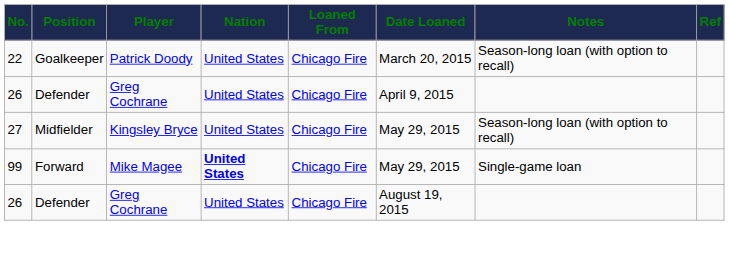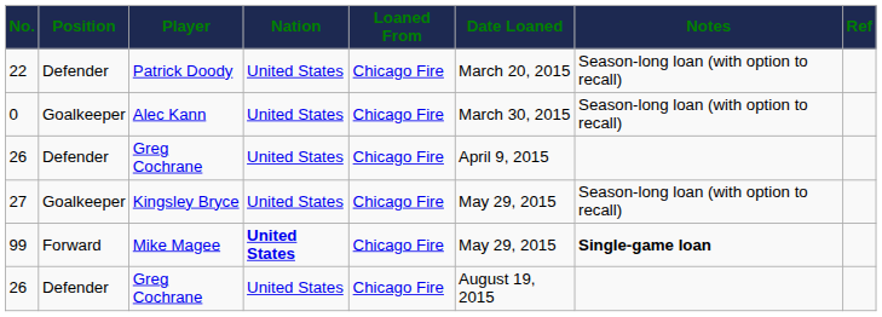 <table class="wikitable" style="text-align:left">
 <tr>
 <th style="background:#1D2951;color:green">No.</th>
 <th style="background:#1D2951;color:green">Position</th>
 <th style="background:#1D2951;color:green">Player</th>
 <th style="background:#1D2951;color:green">Nation</th>
 <th style="background:#1D2951;color:green">Loaned From</th>
 <th style="background:#1D2951;color:green">Date Loaned</th>
 <th style="background:#1D2951;color:green">Notes</th>
 <th style="background:#1D2951;color:green">Ref</th>
 </tr>
 <tr>
 <td>22</td>
-<td>Goalkeeper</td>
+<td>Defender</td>
 <td><a href='#'>Patrick Doody</a></td>
 <td> <a href='#'>United States</a></td>
 <td> <a href='#'>Chicago Fire</a></td>
 <td>March 20, 2015</td>
+<td>Season-long loan (with option to recall)</td>
+<td></td>
+</tr>
+<tr>
+<td>0</td>
+<td>Goalkeeper</td>
+<td><a href='#'>Alec Kann</a></td>
+<td> <a href='#'>United States</a></td>
+<td> <a href='#'>Chicago Fire</a></td>
+<td>March 30, 2015</td>
 <td>Season-long loan (with option to recall)</td>
 <td></td>
 </tr>
 <tr>
 <td>26</td>
 <td>Defender</td>
 <td><a href='#'>Greg Cochrane</a></td>
 <td> <a href='#'>United States</a></td>
 <td> <a href='#'>Chicago Fire</a></td>
 <td>April 9, 2015</td>
 <td></td>
 <td></td>
 </tr>
 <tr>
 <td>27</td>
-<td>Midfielder</td>
+<td>Goalkeeper</td>
 <td><a href='#'>Kingsley Bryce</a></td>
 <td> <a href='#'>United States</a></td>
 <td> <a href='#'>Chicago Fire</a></td>
 <td>May 29, 2015</td>
 <td>Season-long loan (with option to recall)</td>
 <td></td>
 </tr>
 <tr>
 <td>99</td>
 <td>Forward</td>
 <td><a href='#'>Mike Magee</a></td>
 <td><strong> <a href='#'>United States</a></strong></td>
 <td> <a href='#'>Chicago Fire</a></td>
 <td>May 29, 2015</td>
-<td>Single-game loan</td>
+<td><strong>Single-game loan</strong></td>
 <td></td>
 </tr>
 <tr>
 <td>26</td>
 <td>Defender</td>
 <td><a href='#'>Greg Cochrane</a></td>
 <td> <a href='#'>United States</a></td>
 <td> <a href='#'>Chicago Fire</a></td>
 <td>August 19, 2015</td>
 <td></td>
 <td></td>
 </tr>
 </table>
